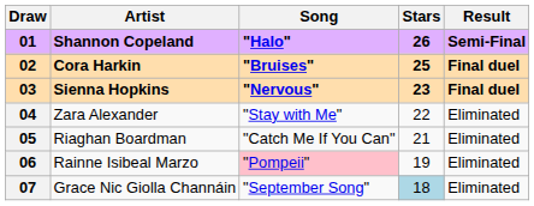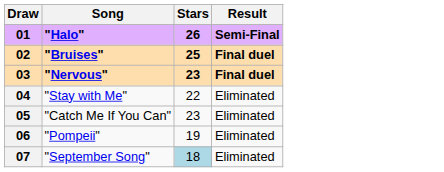 <table class="wikitable sortable plainrowheaders">
 <tr>
 <th scope="col">Draw</th>
-<th scope="col">Artist</th>
 <th scope="col">Song</th>
 <th scope="col">Stars</th>
 <th scope="col">Result</th>
 </tr>
 <tr style="font-weight: bold; background: #E0B0FF;">
 <th scope="row" style="text-align:center; font-weight:bold; background:#E0B0FF">01</th>
-<td>Shannon Copeland</td>
 <td>"<a href='#'>Halo</a>" </td>
 <td align="center">26</td>
 <td>Semi-Final</td>
 </tr>
 <tr style="font-weight: bold; background: navajowhite;">
 <th scope="row" style="text-align:center; font-weight:bold; background:navajowhite">02</th>
-<td>Cora Harkin</td>
 <td>"<a href='#'>Bruises</a>" </td>
 <td align="center">25</td>
 <td>Final duel</td>
 </tr>
 <tr style="font-weight: bold; background: navajowhite;">
 <th scope="row" style="text-align:center; font-weight:bold; background:navajowhite">03</th>
-<td>Sienna Hopkins</td>
 <td>"<a href='#'>Nervous</a>" </td>
 <td align="center">23</td>
 <td>Final duel</td>
 </tr>
 <tr>
 <th scope="row" style="text-align:center;">04</th>
-<td>Zara Alexander</td>
 <td>"<a href='#'>Stay with Me</a>" </td>
 <td align="center">22</td>
 <td>Eliminated</td>
 </tr>
 <tr>
 <th scope="row" style="text-align:center;">05</th>
-<td>Riaghan Boardman</td>
 <td>"Catch Me If You Can" </td>
-<td align="center">21</td>
+<td align="center">23</td>
 <td>Eliminated</td>
 </tr>
 <tr>
 <th scope="row" style="text-align:center;">06</th>
-<td>Rainne Isibeal Marzo</td>
-<td style="background: pink;">"<a href='#'>Pompeii</a>" </td>
+<td>"<a href='#'>Pompeii</a>" </td>
 <td align="center">19</td>
 <td>Eliminated</td>
 </tr>
 <tr>
 <th scope="row" style="text-align:center;">07</th>
-<td>Grace Nic Giolla Channáin</td>
 <td>"<a href='#'>September Song</a>" </td>
 <td align="center" style="background: lightblue;">18</td>
 <td>Eliminated</td>
 </tr>
 </table>
